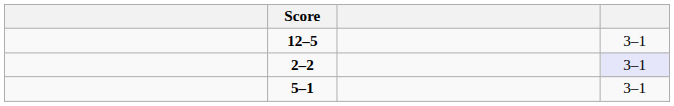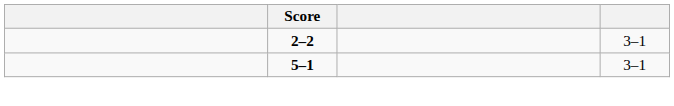 <table class="wikitable" style="text-align: center; ">
 <tr>
 <th align="right" width="270"></th>
 <th width="65">Score</th>
 <th align="left" width="270"></th>
 <th width="65"></th>
 </tr>
 <tr>
 <td align="left"><strong></strong></td>
-<td><strong>12–5</strong></td>
+<td><strong>2–2</strong></td>
 <td align="left"></td>
 <td>3–1 <strong></strong></td>
-</tr>
-<tr>
-<td align="left"><strong></strong></td>
-<td><strong>2–2</strong></td>
-<td align="left"></td>
-<td style="background: lavender;">3–1 <strong></strong></td>
 </tr>
 <tr>
 <td align="left"><strong></strong></td>
 <td><strong>5–1</strong></td>
 <td align="left"></td>
 <td>3–1 <strong></strong></td>
 </tr>
 </table>
